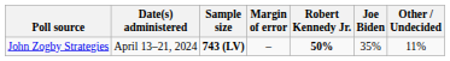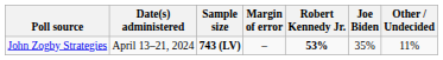 <table class="wikitable sortable mw-datatable" style="font-size:90%;text-align:center;line-height:17px">
 <tr style="vertical-align:bottom">
 <th>Poll source</th>
 <th>Date(s)<br>administered</th>
 <th>Sample<br>size</th>
 <th>Margin<br>of error</th>
 <th class="unsortable">Robert<br>Kennedy Jr.<br></th>
 <th class="unsortable">Joe<br>Biden<br></th>
 <th class="unsortable">Other /<br>Undecided</th>
 </tr>
 <tr>
 <td style="text-align:left;"><a href='#'>John Zogby Strategies</a></td>
 <td data-sort-value="2024-05-01">April 13–21, 2024</td>
 <td><strong>743 (LV)</strong></td>
 <td>–</td>
-<td><strong>50%</strong></td>
+<td><strong>53%</strong></td>
 <td>35%</td>
 <td>11%</td>
 </tr>
 </table>
